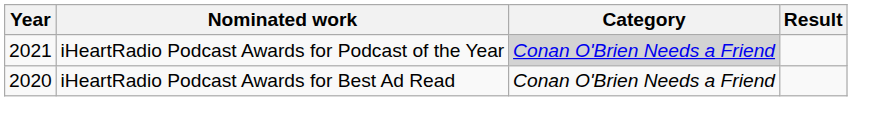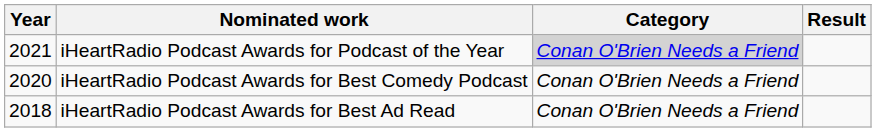 <table class="wikitable sortable">
 <tr>
 <th>Year</th>
 <th>Nominated work</th>
 <th>Category</th>
 <th>Result</th>
 </tr>
 <tr>
 <td>2021</td>
 <td>iHeartRadio Podcast Awards for Podcast of the Year</td>
 <td style="background: lightgrey;"><em><a href='#'>Conan O'Brien Needs a Friend</a></em></td>
 <td></td>
 </tr>
 <tr>
 <td>2020</td>
+<td>iHeartRadio Podcast Awards for Best Comedy Podcast</td>
+<td><em>Conan O'Brien Needs a Friend</em></td>
+<td></td>
+</tr>
+<tr>
+<td>2018</td>
 <td>iHeartRadio Podcast Awards for Best Ad Read</td>
 <td><em>Conan O'Brien Needs a Friend</em></td>
 <td></td>
 </tr>
 </table>
